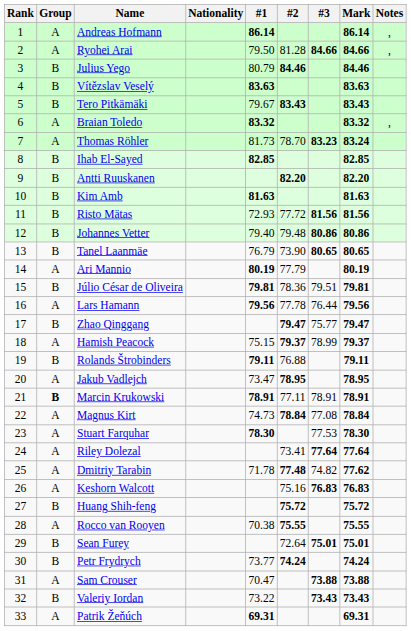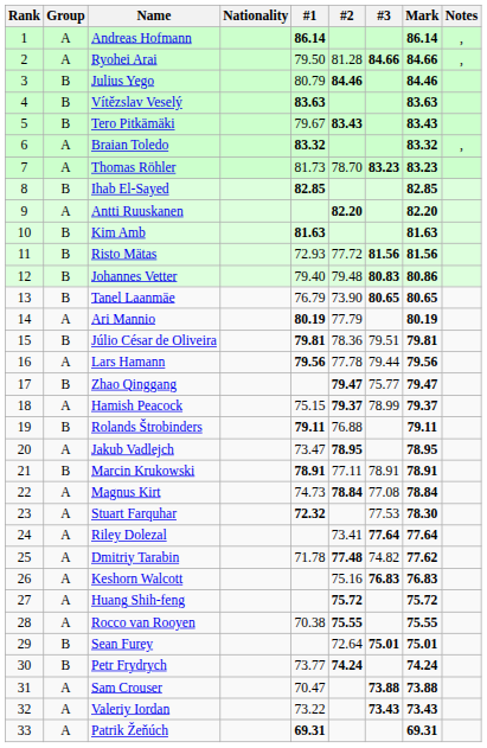 <table class="wikitable sortable" style="text-align:center">
 <tr>
 <th>Rank</th>
 <th>Group</th>
 <th>Name</th>
 <th>Nationality</th>
 <th>#1</th>
 <th>#2</th>
 <th>#3</th>
 <th>Mark</th>
 <th>Notes</th>
 </tr>
 <tr bgcolor=ccffcc>
 <td>1</td>
 <td>A</td>
 <td align=left><a href='#'>Andreas Hofmann</a></td>
 <td align=left></td>
 <td><strong>86.14</strong></td>
 <td></td>
 <td></td>
 <td><strong>86.14</strong></td>
 <td>, </td>
 </tr>
 <tr bgcolor=ccffcc>
 <td>2</td>
 <td>A</td>
 <td align=left><a href='#'>Ryohei Arai</a></td>
 <td align=left></td>
 <td>79.50</td>
 <td>81.28</td>
 <td><strong>84.66</strong></td>
 <td><strong>84.66</strong></td>
 <td>, </td>
 </tr>
 <tr bgcolor=ccffcc>
 <td>3</td>
 <td>B</td>
 <td align=left><a href='#'>Julius Yego</a></td>
 <td align=left></td>
 <td>80.79</td>
 <td><strong>84.46</strong></td>
 <td></td>
 <td><strong>84.46</strong></td>
 <td></td>
 </tr>
 <tr bgcolor=ccffcc>
 <td>4</td>
 <td>B</td>
 <td align=left><a href='#'>Vítězslav Veselý</a></td>
 <td align=left></td>
 <td><strong>83.63</strong></td>
 <td></td>
 <td></td>
 <td><strong>83.63</strong></td>
 <td></td>
 </tr>
 <tr bgcolor=ccffcc>
 <td>5</td>
 <td>B</td>
 <td align=left><a href='#'>Tero Pitkämäki</a></td>
 <td align=left></td>
 <td>79.67</td>
 <td><strong>83.43</strong></td>
 <td></td>
 <td><strong>83.43</strong></td>
 <td></td>
 </tr>
 <tr bgcolor=ccffcc>
 <td>6</td>
 <td>A</td>
 <td align=left><a href='#'>Braian Toledo</a></td>
 <td align=left></td>
 <td><strong>83.32</strong></td>
 <td></td>
 <td></td>
 <td><strong>83.32</strong></td>
 <td>, </td>
 </tr>
 <tr bgcolor=ccffcc>
 <td>7</td>
 <td>A</td>
 <td align=left><a href='#'>Thomas Röhler</a></td>
 <td align=left></td>
 <td>81.73</td>
 <td>78.70</td>
 <td><strong>83.23</strong></td>
-<td><strong>83.24</strong></td>
+<td><strong>83.23</strong></td>
 <td></td>
 </tr>
 <tr bgcolor=ddffdd>
 <td>8</td>
 <td>B</td>
 <td align=left><a href='#'>Ihab El-Sayed</a></td>
 <td align=left></td>
 <td><strong>82.85</strong></td>
 <td></td>
 <td></td>
 <td><strong>82.85</strong></td>
 <td></td>
 </tr>
 <tr bgcolor=ddffdd>
 <td>9</td>
-<td>B</td>
+<td>A</td>
 <td align=left><a href='#'>Antti Ruuskanen</a></td>
 <td align=left></td>
 <td></td>
 <td><strong>82.20</strong></td>
 <td></td>
 <td><strong>82.20</strong></td>
 <td></td>
 </tr>
 <tr bgcolor=ddffdd>
 <td>10</td>
 <td>B</td>
 <td align=left><a href='#'>Kim Amb</a></td>
 <td align=left></td>
 <td><strong>81.63</strong></td>
 <td></td>
 <td></td>
 <td><strong>81.63</strong></td>
 <td></td>
 </tr>
 <tr bgcolor=ddffdd>
 <td>11</td>
 <td>B</td>
 <td align=left><a href='#'>Risto Mätas</a></td>
 <td align=left></td>
 <td>72.93</td>
 <td>77.72</td>
 <td><strong>81.56</strong></td>
 <td><strong>81.56</strong></td>
 <td></td>
 </tr>
 <tr bgcolor=ddffdd>
 <td>12</td>
 <td>B</td>
 <td align=left><a href='#'>Johannes Vetter</a></td>
 <td align=left></td>
 <td>79.40</td>
 <td>79.48</td>
-<td><strong>80.86</strong></td>
+<td><strong>80.83</strong></td>
 <td><strong>80.86</strong></td>
 <td></td>
 </tr>
 <tr>
 <td>13</td>
 <td>B</td>
 <td align=left><a href='#'>Tanel Laanmäe</a></td>
 <td align=left></td>
 <td>76.79</td>
 <td>73.90</td>
 <td><strong>80.65</strong></td>
 <td><strong>80.65</strong></td>
 <td></td>
 </tr>
 <tr>
 <td>14</td>
 <td>A</td>
 <td align=left><a href='#'>Ari Mannio</a></td>
 <td align=left></td>
 <td><strong>80.19</strong></td>
 <td>77.79</td>
 <td></td>
 <td><strong>80.19</strong></td>
 <td></td>
 </tr>
 <tr>
 <td>15</td>
 <td>B</td>
 <td align=left><a href='#'>Júlio César de Oliveira</a></td>
 <td align=left></td>
 <td><strong>79.81</strong></td>
 <td>78.36</td>
 <td>79.51</td>
 <td><strong>79.81</strong></td>
 <td></td>
 </tr>
 <tr>
 <td>16</td>
 <td>A</td>
 <td align=left><a href='#'>Lars Hamann</a></td>
 <td align=left></td>
 <td><strong>79.56</strong></td>
 <td>77.78</td>
-<td>76.44</td>
+<td>79.44</td>
 <td><strong>79.56</strong></td>
 <td></td>
 </tr>
 <tr>
 <td>17</td>
 <td>B</td>
 <td align=left><a href='#'>Zhao Qinggang</a></td>
 <td align=left></td>
 <td></td>
 <td><strong>79.47</strong></td>
 <td>75.77</td>
 <td><strong>79.47</strong></td>
 <td></td>
 </tr>
 <tr>
 <td>18</td>
 <td>A</td>
 <td align=left><a href='#'>Hamish Peacock</a></td>
 <td align=left></td>
 <td>75.15</td>
 <td><strong>79.37</strong></td>
 <td>78.99</td>
 <td><strong>79.37</strong></td>
 <td></td>
 </tr>
 <tr>
 <td>19</td>
 <td>B</td>
 <td align=left><a href='#'>Rolands Štrobinders</a></td>
 <td align=left></td>
 <td><strong>79.11</strong></td>
 <td>76.88</td>
 <td></td>
 <td><strong>79.11</strong></td>
 <td></td>
 </tr>
 <tr>
 <td>20</td>
 <td>A</td>
 <td align=left><a href='#'>Jakub Vadlejch</a></td>
 <td align=left></td>
 <td>73.47</td>
 <td><strong>78.95</strong></td>
 <td></td>
 <td><strong>78.95</strong></td>
 <td></td>
 </tr>
 <tr>
 <td>21</td>
-<td><strong>B</strong></td>
+<td>B</td>
 <td align=left><a href='#'>Marcin Krukowski</a></td>
 <td align=left></td>
 <td><strong>78.91</strong></td>
 <td>77.11</td>
 <td>78.91</td>
 <td><strong>78.91</strong></td>
 <td></td>
 </tr>
 <tr>
 <td>22</td>
 <td>A</td>
 <td align=left><a href='#'>Magnus Kirt</a></td>
 <td align=left></td>
 <td>74.73</td>
 <td><strong>78.84</strong></td>
 <td>77.08</td>
 <td><strong>78.84</strong></td>
 <td></td>
 </tr>
 <tr>
 <td>23</td>
 <td>A</td>
 <td align=left><a href='#'>Stuart Farquhar</a></td>
 <td align=left></td>
-<td><strong>78.30</strong></td>
+<td><strong>72.32</strong></td>
 <td></td>
 <td>77.53</td>
 <td><strong>78.30</strong></td>
 <td></td>
 </tr>
 <tr>
 <td>24</td>
 <td>A</td>
 <td align=left><a href='#'>Riley Dolezal</a></td>
 <td align=left></td>
 <td></td>
 <td>73.41</td>
 <td><strong>77.64</strong></td>
 <td><strong>77.64</strong></td>
 <td></td>
 </tr>
 <tr>
 <td>25</td>
 <td>A</td>
 <td align=left><a href='#'>Dmitriy Tarabin</a></td>
 <td align=left></td>
 <td>71.78</td>
 <td><strong>77.48</strong></td>
 <td>74.82</td>
 <td><strong>77.62</strong></td>
 <td></td>
 </tr>
 <tr>
 <td>26</td>
 <td>A</td>
 <td align=left><a href='#'>Keshorn Walcott</a></td>
 <td align=left></td>
 <td></td>
 <td>75.16</td>
 <td><strong>76.83</strong></td>
 <td><strong>76.83</strong></td>
 <td></td>
 </tr>
 <tr>
 <td>27</td>
-<td>B</td>
+<td>A</td>
 <td align=left><a href='#'>Huang Shih-feng</a></td>
 <td align=left></td>
 <td></td>
 <td><strong>75.72</strong></td>
 <td></td>
 <td><strong>75.72</strong></td>
 <td></td>
 </tr>
 <tr>
 <td>28</td>
 <td>A</td>
 <td align=left><a href='#'>Rocco van Rooyen</a></td>
 <td align=left></td>
 <td>70.38</td>
 <td><strong>75.55</strong></td>
 <td></td>
 <td><strong>75.55</strong></td>
 <td></td>
 </tr>
 <tr>
 <td>29</td>
 <td>B</td>
 <td align=left><a href='#'>Sean Furey</a></td>
 <td align=left></td>
 <td></td>
 <td>72.64</td>
 <td><strong>75.01</strong></td>
 <td><strong>75.01</strong></td>
 <td></td>
 </tr>
 <tr>
 <td>30</td>
 <td>B</td>
 <td align=left><a href='#'>Petr Frydrych</a></td>
 <td align=left></td>
 <td>73.77</td>
 <td><strong>74.24</strong></td>
 <td></td>
 <td><strong>74.24</strong></td>
 <td></td>
 </tr>
 <tr>
 <td>31</td>
 <td>A</td>
 <td align=left><a href='#'>Sam Crouser</a></td>
 <td align=left></td>
 <td>70.47</td>
 <td></td>
 <td><strong>73.88</strong></td>
 <td><strong>73.88</strong></td>
 <td></td>
 </tr>
 <tr>
 <td>32</td>
-<td>B</td>
+<td>A</td>
 <td align=left><a href='#'>Valeriy Iordan</a></td>
 <td align=left></td>
 <td>73.22</td>
 <td></td>
 <td><strong>73.43</strong></td>
 <td><strong>73.43</strong></td>
 <td></td>
 </tr>
 <tr>
 <td>33</td>
 <td>A</td>
 <td align=left><a href='#'>Patrik Žeňúch</a></td>
 <td align=left></td>
 <td><strong>69.31</strong></td>
 <td></td>
 <td></td>
 <td><strong>69.31</strong></td>
 <td></td>
 </tr>
 </table>
